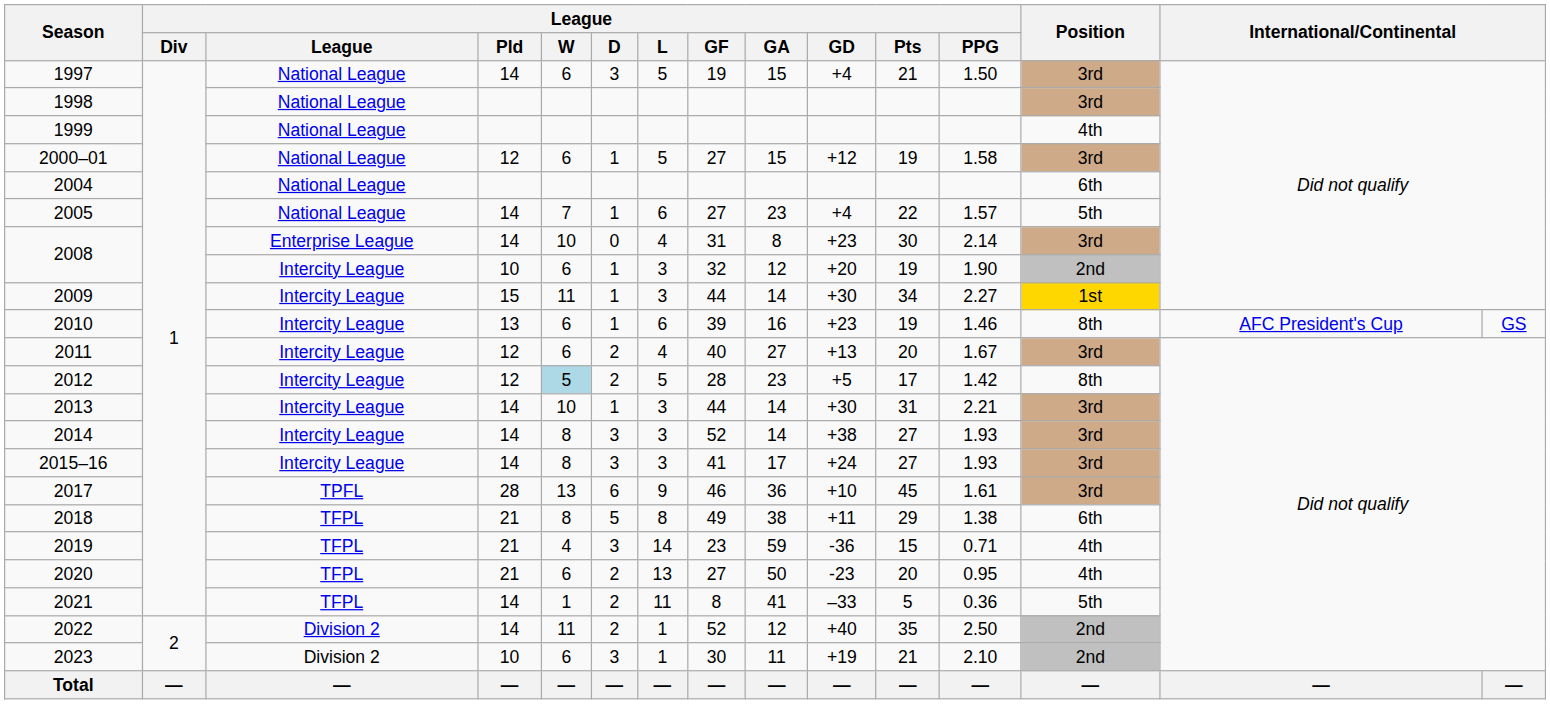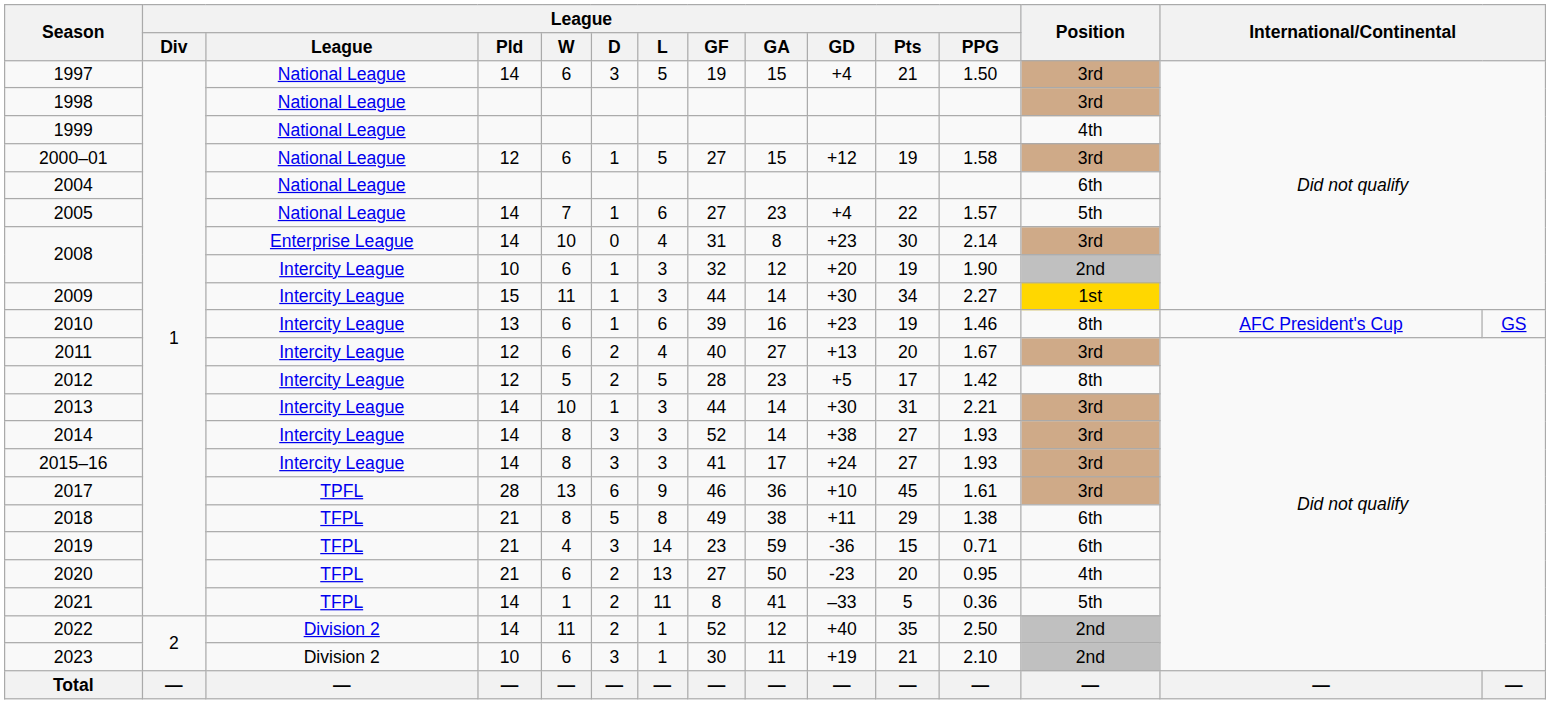 <table class="wikitable"  style="width:100%; font-size:90%; text-align:center;">
 <tr style="background:#f0f6ff;">
 <th rowspan="2">Season</th>
 <th colspan="11">League</th>
 <th rowspan="2">Position</th>
 <th rowspan="2" colspan="2">International/Continental</th>
 </tr>
 <tr>
 <th>Div</th>
 <th>League</th>
 <th>Pld</th>
 <th>W</th>
 <th>D</th>
 <th>L</th>
 <th>GF</th>
 <th>GA</th>
 <th>GD</th>
 <th>Pts</th>
 <th>PPG</th>
 </tr>
 <tr>
 <td>1997</td>
 <td rowspan=20>1</td>
 <td><a href='#'>National League</a></td>
 <td>14</td>
 <td>6</td>
 <td>3</td>
 <td>5</td>
 <td>19</td>
 <td>15</td>
 <td>+4</td>
 <td>21</td>
 <td>1.50</td>
 <td style="background:#cfaa88;">3rd</td>
 <td rowspan=9 colspan=2><em>Did not qualify</em></td>
 </tr>
 <tr>
 <td>1998</td>
 <td><a href='#'>National League</a></td>
 <td></td>
 <td></td>
 <td></td>
 <td></td>
 <td></td>
 <td></td>
 <td></td>
 <td></td>
 <td></td>
 <td style="background:#cfaa88;">3rd</td>
 </tr>
 <tr>
 <td>1999</td>
 <td><a href='#'>National League</a></td>
 <td></td>
 <td></td>
 <td></td>
 <td></td>
 <td></td>
 <td></td>
 <td></td>
 <td></td>
 <td></td>
 <td>4th</td>
 </tr>
 <tr>
 <td>2000–01</td>
 <td><a href='#'>National League</a></td>
 <td>12</td>
 <td>6</td>
 <td>1</td>
 <td>5</td>
 <td>27</td>
 <td>15</td>
 <td>+12</td>
 <td>19</td>
 <td>1.58</td>
 <td style="background:#cfaa88;">3rd</td>
 </tr>
 <tr>
 <td>2004</td>
 <td><a href='#'>National League</a></td>
 <td></td>
 <td></td>
 <td></td>
 <td></td>
 <td></td>
 <td></td>
 <td></td>
 <td></td>
 <td></td>
 <td>6th</td>
 </tr>
 <tr>
 <td>2005</td>
 <td><a href='#'>National League</a></td>
 <td>14</td>
 <td>7</td>
 <td>1</td>
 <td>6</td>
 <td>27</td>
 <td>23</td>
 <td>+4</td>
 <td>22</td>
 <td>1.57</td>
 <td>5th</td>
 </tr>
 <tr>
 <td rowspan=2>2008</td>
 <td><a href='#'>Enterprise League</a></td>
 <td>14</td>
 <td>10</td>
 <td>0</td>
 <td>4</td>
 <td>31</td>
 <td>8</td>
 <td>+23</td>
 <td>30</td>
 <td>2.14</td>
 <td style="background:#cfaa88;">3rd</td>
 </tr>
 <tr>
 <td><a href='#'>Intercity League</a></td>
 <td>10</td>
 <td>6</td>
 <td>1</td>
 <td>3</td>
 <td>32</td>
 <td>12</td>
 <td>+20</td>
 <td>19</td>
 <td>1.90</td>
 <td style="background:silver;">2nd</td>
 </tr>
 <tr>
 <td>2009</td>
 <td><a href='#'>Intercity League</a></td>
 <td>15</td>
 <td>11</td>
 <td>1</td>
 <td>3</td>
 <td>44</td>
 <td>14</td>
 <td>+30</td>
 <td>34</td>
 <td>2.27</td>
 <td style="background:gold;">1st</td>
 </tr>
 <tr>
 <td>2010</td>
 <td><a href='#'>Intercity League</a></td>
 <td>13</td>
 <td>6</td>
 <td>1</td>
 <td>6</td>
 <td>39</td>
 <td>16</td>
 <td>+23</td>
 <td>19</td>
 <td>1.46</td>
 <td>8th</td>
 <td><a href='#'>AFC President's Cup</a></td>
 <td><a href='#'>GS</a></td>
 </tr>
 <tr>
 <td>2011</td>
 <td><a href='#'>Intercity League</a></td>
 <td>12</td>
 <td>6</td>
 <td>2</td>
 <td>4</td>
 <td>40</td>
 <td>27</td>
 <td>+13</td>
 <td>20</td>
 <td>1.67</td>
 <td style="background:#cfaa88;">3rd</td>
 <td rowspan=12 colspan=2><em>Did not qualify</em></td>
 </tr>
 <tr>
 <td>2012</td>
 <td><a href='#'>Intercity League</a></td>
 <td>12</td>
-<td style="background: lightblue;">5</td>
+<td>5</td>
 <td>2</td>
 <td>5</td>
 <td>28</td>
 <td>23</td>
 <td>+5</td>
 <td>17</td>
 <td>1.42</td>
 <td>8th</td>
 </tr>
 <tr>
 <td>2013</td>
 <td><a href='#'>Intercity League</a></td>
 <td>14</td>
 <td>10</td>
 <td>1</td>
 <td>3</td>
 <td>44</td>
 <td>14</td>
 <td>+30</td>
 <td>31</td>
 <td>2.21</td>
 <td style="background:#cfaa88;">3rd</td>
 </tr>
 <tr>
 <td>2014</td>
 <td><a href='#'>Intercity League</a></td>
 <td>14</td>
 <td>8</td>
 <td>3</td>
 <td>3</td>
 <td>52</td>
 <td>14</td>
 <td>+38</td>
 <td>27</td>
 <td>1.93</td>
 <td style="background:#cfaa88;">3rd</td>
 </tr>
 <tr>
 <td>2015–16</td>
 <td><a href='#'>Intercity League</a></td>
 <td>14</td>
 <td>8</td>
 <td>3</td>
 <td>3</td>
 <td>41</td>
 <td>17</td>
 <td>+24</td>
 <td>27</td>
 <td>1.93</td>
 <td style="background:#cfaa88;">3rd</td>
 </tr>
 <tr>
 <td>2017</td>
 <td><a href='#'>TPFL</a></td>
 <td>28</td>
 <td>13</td>
 <td>6</td>
 <td>9</td>
 <td>46</td>
 <td>36</td>
 <td>+10</td>
 <td>45</td>
 <td>1.61</td>
 <td style="background:#cfaa88;">3rd</td>
 </tr>
 <tr>
 <td>2018</td>
 <td><a href='#'>TFPL</a></td>
 <td>21</td>
 <td>8</td>
 <td>5</td>
 <td>8</td>
 <td>49</td>
 <td>38</td>
 <td>+11</td>
 <td>29</td>
 <td>1.38</td>
 <td>6th</td>
 </tr>
 <tr>
 <td>2019</td>
 <td><a href='#'>TFPL</a></td>
 <td>21</td>
 <td>4</td>
 <td>3</td>
 <td>14</td>
 <td>23</td>
 <td>59</td>
 <td>-36</td>
 <td>15</td>
 <td>0.71</td>
-<td>4th</td>
+<td>6th</td>
 </tr>
 <tr>
 <td>2020</td>
 <td><a href='#'>TFPL</a></td>
 <td>21</td>
 <td>6</td>
 <td>2</td>
 <td>13</td>
 <td>27</td>
 <td>50</td>
 <td>-23</td>
 <td>20</td>
 <td>0.95</td>
 <td>4th</td>
 </tr>
 <tr>
 <td>2021</td>
 <td><a href='#'>TFPL</a></td>
 <td>14</td>
 <td>1</td>
 <td>2</td>
 <td>11</td>
 <td>8</td>
 <td>41</td>
 <td>–33</td>
 <td>5</td>
 <td>0.36</td>
 <td>5th</td>
 </tr>
 <tr>
 <td>2022</td>
 <td rowspan=2>2</td>
 <td><a href='#'>Division 2</a></td>
 <td>14</td>
 <td>11</td>
 <td>2</td>
 <td>1</td>
 <td>52</td>
 <td>12</td>
 <td>+40</td>
 <td>35</td>
 <td>2.50</td>
 <td style="background:silver;">2nd</td>
 </tr>
 <tr>
 <td>2023</td>
 <td>Division 2</td>
 <td>10</td>
 <td>6</td>
 <td>3</td>
 <td>1</td>
 <td>30</td>
 <td>11</td>
 <td>+19</td>
 <td>21</td>
 <td>2.10</td>
 <td style="background:silver;">2nd</td>
 </tr>
 <tr>
 <th><strong>Total</strong></th>
 <th>—</th>
 <th>—</th>
 <th>— </th>
 <th>— </th>
 <th>— </th>
 <th>— </th>
 <th>— </th>
 <th>— </th>
 <th>— </th>
 <th>— </th>
 <th>— </th>
 <th>—</th>
 <th>—</th>
 <th>—</th>
 </tr>
 </table>
